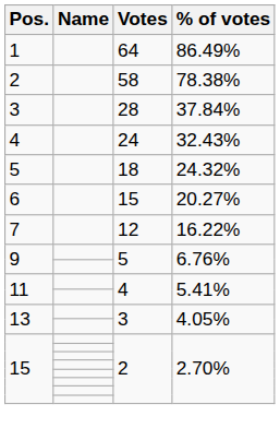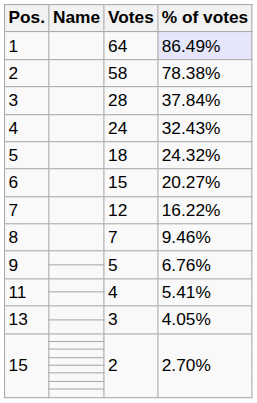 <table class="wikitable sortable">
 <tr>
 <th>Pos.</th>
 <th>Name</th>
 <th>Votes</th>
 <th>% of votes</th>
 </tr>
 <tr>
 <td>1</td>
 <td></td>
 <td>64</td>
-<td>86.49%</td>
+<td style="background: lavender;">86.49%</td>
 </tr>
 <tr>
 <td>2</td>
 <td></td>
 <td>58</td>
 <td>78.38%</td>
 </tr>
 <tr>
 <td>3</td>
 <td></td>
 <td>28</td>
 <td>37.84%</td>
 </tr>
 <tr>
 <td>4</td>
 <td></td>
 <td>24</td>
 <td>32.43%</td>
 </tr>
 <tr>
 <td>5</td>
 <td></td>
 <td>18</td>
 <td>24.32%</td>
 </tr>
 <tr>
 <td>6</td>
 <td></td>
 <td>15</td>
 <td>20.27%</td>
 </tr>
 <tr>
 <td>7</td>
 <td></td>
 <td>12</td>
 <td>16.22%</td>
+</tr>
+<tr>
+<td>8</td>
+<td></td>
+<td>7</td>
+<td>9.46%</td>
 </tr>
 <tr>
 <td rowspan="2">9</td>
 <td></td>
 <td rowspan="2">5</td>
 <td rowspan="2">6.76%</td>
 </tr>
 <tr>
 <td></td>
 </tr>
 <tr>
 <td rowspan="2">11</td>
 <td></td>
 <td rowspan="2">4</td>
 <td rowspan="2">5.41%</td>
 </tr>
 <tr>
 <td></td>
 </tr>
 <tr>
 <td rowspan="2">13</td>
 <td></td>
 <td rowspan="2">3</td>
 <td rowspan="2">4.05%</td>
 </tr>
 <tr>
 <td></td>
 </tr>
 <tr>
 <td rowspan="8">15</td>
 <td></td>
 <td rowspan="8">2</td>
 <td rowspan="8">2.70%</td>
 </tr>
 <tr>
 <td></td>
 </tr>
 <tr>
 <td></td>
 </tr>
 <tr>
 <td></td>
 </tr>
 <tr>
 <td></td>
 </tr>
 <tr>
 <td></td>
 </tr>
 <tr>
 <td></td>
 </tr>
 <tr>
 <td></td>
 </tr>
 </table>
